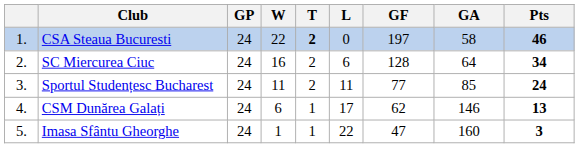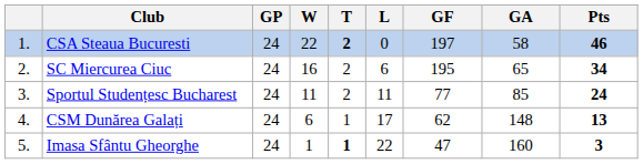 <table class="wikitable">
 <tr>
 <th width="30"></th>
 <th width="200">Club</th>
 <th width="30">GP</th>
 <th width="30">W</th>
 <th width="30">T</th>
 <th width="30">L</th>
 <th width="70">GF</th>
 <th width="70">GA</th>
 <th width="70">Pts</th>
 </tr>
 <tr bgcolor="#BCD2EE" align="center">
 <td>1.</td>
 <td align="left"><a href='#'>CSA Steaua Bucuresti</a></td>
 <td>24</td>
 <td>22</td>
 <td><strong>2</strong></td>
 <td>0</td>
 <td>197</td>
 <td>58</td>
 <td><strong>46</strong></td>
 </tr>
 <tr bgcolor="#FFFFFF" align="center">
 <td>2.</td>
 <td align="left"><a href='#'>SC Miercurea Ciuc</a></td>
 <td>24</td>
 <td>16</td>
 <td>2</td>
 <td>6</td>
-<td>128</td>
-<td>64</td>
+<td>195</td>
+<td>65</td>
 <td><strong>34</strong></td>
 </tr>
 <tr bgcolor="#FFFFFF" align="center">
 <td>3.</td>
 <td align="left"><a href='#'>Sportul Studențesc Bucharest</a></td>
 <td>24</td>
 <td>11</td>
 <td>2</td>
 <td>11</td>
 <td>77</td>
 <td>85</td>
 <td><strong>24</strong></td>
 </tr>
 <tr bgcolor="#FFFFFF" align="center">
 <td>4.</td>
 <td align="left"><a href='#'>CSM Dunărea Galați</a></td>
 <td>24</td>
 <td>6</td>
 <td>1</td>
 <td>17</td>
 <td>62</td>
-<td>146</td>
+<td>148</td>
 <td><strong>13</strong></td>
 </tr>
 <tr bgcolor="#FFFFFF" align="center">
 <td>5.</td>
 <td align="left"><a href='#'>Imasa Sfântu Gheorghe</a></td>
 <td>24</td>
 <td>1</td>
-<td>1</td>
+<td><strong>1</strong></td>
 <td>22</td>
 <td>47</td>
 <td>160</td>
 <td><strong>3</strong></td>
 </tr>
 </table>
